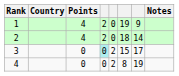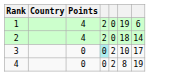 <table class="wikitable sortable" style="text-align: center;">
 <tr>
 <th>Rank</th>
 <th>Country</th>
 <th>Points</th>
 <th></th>
 <th></th>
 <th></th>
 <th></th>
-<th>Notes</th>
 </tr>
 <tr style="background:#cfc;">
 <td>1</td>
 <td align=left></td>
 <td>4</td>
 <td>2</td>
 <td>0</td>
 <td>19</td>
-<td>9</td>
-<td></td>
+<td>6</td>
 </tr>
 <tr style="background:#cfc;">
 <td>2</td>
 <td align=left></td>
 <td>4</td>
 <td>2</td>
 <td>0</td>
 <td>18</td>
 <td>14</td>
-<td></td>
 </tr>
 <tr>
 <td>3</td>
 <td align=left></td>
 <td>0</td>
 <td style="background: paleturquoise;">0</td>
 <td>2</td>
-<td>15</td>
+<td>10</td>
 <td>17</td>
-<td></td>
 </tr>
 <tr>
 <td>4</td>
 <td align=left></td>
 <td>0</td>
 <td>0</td>
 <td>2</td>
 <td>8</td>
 <td>19</td>
-<td></td>
 </tr>
 </table>
